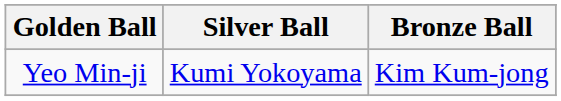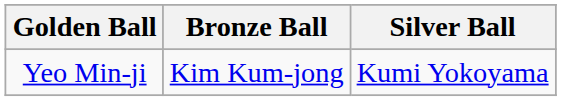 <table class=wikitable style="text-align:center; margin:auto">
 <tr>
 <th>Golden Ball</th>
+<th>Bronze Ball</th>
 <th>Silver Ball</th>
-<th>Bronze Ball</th>
 </tr>
 <tr>
 <td> <a href='#'>Yeo Min-ji</a></td>
+<td> <a href='#'>Kim Kum-jong</a></td>
 <td> <a href='#'>Kumi Yokoyama</a></td>
-<td> <a href='#'>Kim Kum-jong</a></td>
 </tr>
 </table>
